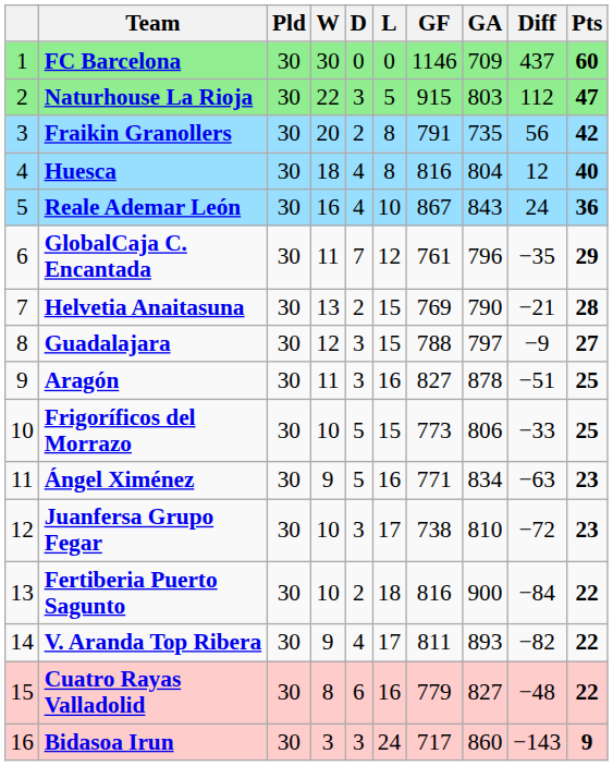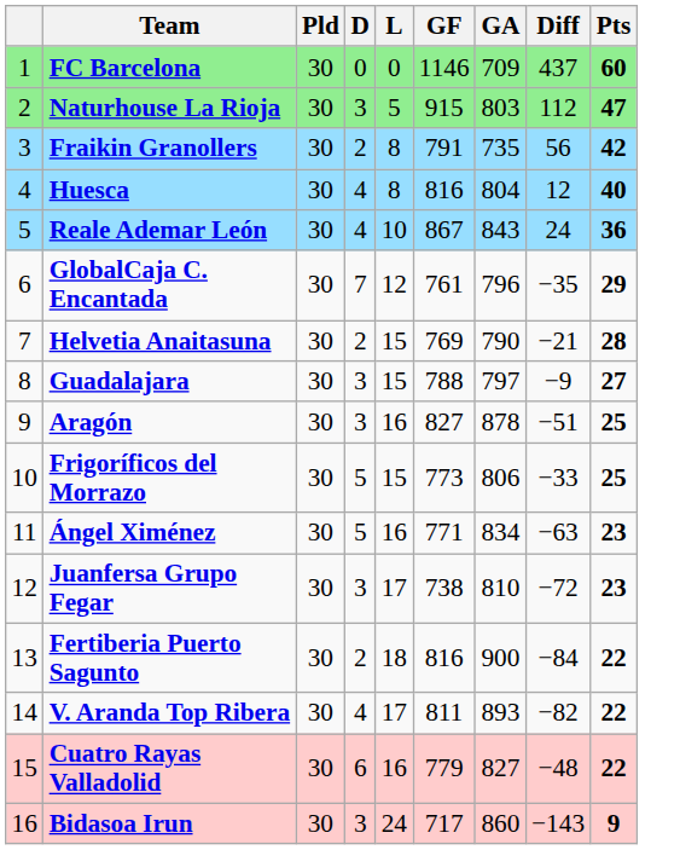 <table class="wikitable sortable" style="text-align:center">
 <tr>
 <th></th>
 <th width="150">Team</th>
 <th>Pld</th>
-<th>W</th>
 <th>D</th>
 <th>L</th>
 <th>GF</th>
 <th>GA</th>
 <th>Diff</th>
 <th>Pts</th>
 </tr>
 <tr style="background: #90EE90;">
 <td>1</td>
 <td align="left"><strong><a href='#'>FC Barcelona</a></strong></td>
-<td>30</td>
 <td>30</td>
 <td>0</td>
 <td>0</td>
 <td>1146</td>
 <td>709</td>
 <td>437</td>
 <td><strong>60</strong></td>
 </tr>
 <tr style="background: #90EE90;">
 <td>2</td>
 <td align="left"><strong><a href='#'>Naturhouse La Rioja</a></strong></td>
 <td>30</td>
-<td>22</td>
 <td>3</td>
 <td>5</td>
 <td>915</td>
 <td>803</td>
 <td>112</td>
 <td><strong>47</strong></td>
 </tr>
 <tr style="background: #97DEFF;">
 <td>3</td>
 <td align="left"><strong><a href='#'>Fraikin Granollers</a></strong></td>
 <td>30</td>
-<td>20</td>
 <td>2</td>
 <td>8</td>
 <td>791</td>
 <td>735</td>
 <td>56</td>
 <td><strong>42</strong></td>
 </tr>
 <tr style="background: #97DEFF;">
 <td>4</td>
 <td align="left"><strong><a href='#'>Huesca</a></strong></td>
 <td>30</td>
-<td>18</td>
 <td>4</td>
 <td>8</td>
 <td>816</td>
 <td>804</td>
 <td>12</td>
 <td><strong>40</strong></td>
 </tr>
 <tr style="background: #97DEFF;">
 <td>5</td>
 <td align="left"><strong><a href='#'>Reale Ademar León</a></strong></td>
 <td>30</td>
-<td>16</td>
 <td>4</td>
 <td>10</td>
 <td>867</td>
 <td>843</td>
 <td>24</td>
 <td><strong>36</strong></td>
 </tr>
 <tr>
 <td>6</td>
 <td align="left"><strong><a href='#'>GlobalCaja C. Encantada</a></strong></td>
 <td>30</td>
-<td>11</td>
 <td>7</td>
 <td>12</td>
 <td>761</td>
 <td>796</td>
 <td>−35</td>
 <td><strong>29</strong></td>
 </tr>
 <tr>
 <td>7</td>
 <td align="left"><strong><a href='#'>Helvetia Anaitasuna</a></strong></td>
 <td>30</td>
-<td>13</td>
 <td>2</td>
 <td>15</td>
 <td>769</td>
 <td>790</td>
 <td>−21</td>
 <td><strong>28</strong></td>
 </tr>
 <tr>
 <td>8</td>
 <td align="left"><strong><a href='#'>Guadalajara</a></strong></td>
 <td>30</td>
-<td>12</td>
 <td>3</td>
 <td>15</td>
 <td>788</td>
 <td>797</td>
 <td>−9</td>
 <td><strong>27</strong></td>
 </tr>
 <tr>
 <td>9</td>
 <td align="left"><strong><a href='#'>Aragón</a></strong></td>
 <td>30</td>
-<td>11</td>
 <td>3</td>
 <td>16</td>
 <td>827</td>
 <td>878</td>
 <td>−51</td>
 <td><strong>25</strong></td>
 </tr>
 <tr>
 <td>10</td>
 <td align="left"><strong><a href='#'>Frigoríficos del Morrazo</a></strong></td>
 <td>30</td>
-<td>10</td>
 <td>5</td>
 <td>15</td>
 <td>773</td>
 <td>806</td>
 <td>−33</td>
 <td><strong>25</strong></td>
 </tr>
 <tr>
 <td>11</td>
 <td align="left"><strong><a href='#'>Ángel Ximénez</a></strong></td>
 <td>30</td>
-<td>9</td>
 <td>5</td>
 <td>16</td>
 <td>771</td>
 <td>834</td>
 <td>−63</td>
 <td><strong>23</strong></td>
 </tr>
 <tr>
 <td>12</td>
 <td align="left"><strong><a href='#'>Juanfersa Grupo Fegar</a></strong></td>
 <td>30</td>
-<td>10</td>
 <td>3</td>
 <td>17</td>
 <td>738</td>
 <td>810</td>
 <td>−72</td>
 <td><strong>23</strong></td>
 </tr>
 <tr>
 <td>13</td>
 <td align="left"><strong><a href='#'>Fertiberia Puerto Sagunto</a></strong></td>
 <td>30</td>
-<td>10</td>
 <td>2</td>
 <td>18</td>
 <td>816</td>
 <td>900</td>
 <td>−84</td>
 <td><strong>22</strong></td>
 </tr>
 <tr>
 <td>14</td>
 <td align="left"><strong><a href='#'>V. Aranda Top Ribera</a></strong></td>
 <td>30</td>
-<td>9</td>
 <td>4</td>
 <td>17</td>
 <td>811</td>
 <td>893</td>
 <td>−82</td>
 <td><strong>22</strong></td>
 </tr>
 <tr style="background: #FFCCCC;">
 <td>15</td>
 <td align="left"><strong><a href='#'>Cuatro Rayas Valladolid</a></strong></td>
 <td>30</td>
-<td>8</td>
 <td>6</td>
 <td>16</td>
 <td>779</td>
 <td>827</td>
 <td>−48</td>
 <td><strong>22</strong></td>
 </tr>
 <tr style="background: #FFCCCC;">
 <td>16</td>
 <td align="left"><strong><a href='#'>Bidasoa Irun</a></strong></td>
 <td>30</td>
 <td>3</td>
-<td>3</td>
 <td>24</td>
 <td>717</td>
 <td>860</td>
 <td>−143</td>
 <td><strong>9</strong></td>
 </tr>
 </table>
